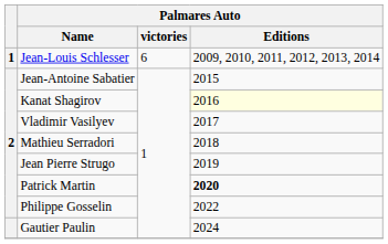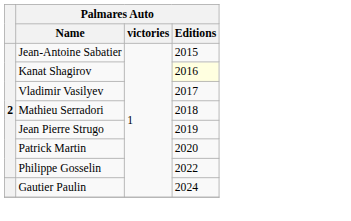 <table class="wikitable" style="font-size:90%">
 <tr>
 <th rowspan="2"></th>
 <th colspan="3">Palmares Auto</th>
 </tr>
 <tr>
 <th>Name</th>
 <th>victories</th>
 <th>Editions</th>
-</tr>
-<tr>
-<th>1</th>
-<td> <a href='#'>Jean-Louis Schlesser</a></td>
-<td>6</td>
-<td>2009, 2010, 2011, 2012, 2013, 2014</td>
 </tr>
 <tr>
 <th rowspan="7">2</th>
 <td> Jean-Antoine Sabatier</td>
 <td rowspan="8">1</td>
 <td>2015</td>
 </tr>
 <tr>
 <td> Kanat Shagirov</td>
 <td style="background: lightyellow;">2016</td>
 </tr>
 <tr>
 <td>  Vladimir Vasilyev</td>
 <td>2017</td>
 </tr>
 <tr>
 <td>  Mathieu Serradori</td>
 <td>2018</td>
 </tr>
 <tr>
 <td> Jean Pierre Strugo</td>
 <td>2019</td>
 </tr>
 <tr>
 <td> Patrick Martin</td>
-<td><strong>2020</strong></td>
+<td>2020</td>
 </tr>
 <tr>
 <td> Philippe Gosselin</td>
 <td>2022</td>
 </tr>
 <tr>
 <th></th>
 <td> Gautier Paulin</td>
 <td>2024</td>
 </tr>
 <tr>
 </tr>
 </table>
